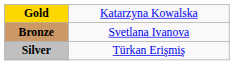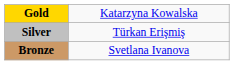 <table class="wikitable" style="text-align:center; " width="35%">
 <tr>
 <td bgcolor="gold"><strong>Gold</strong></td>
 <td><a href='#'>Katarzyna Kowalska</a><br>  <small><em></em></small></td>
 </tr>
 <tr>
+<td bgcolor="silver"><strong>Silver</strong></td>
+<td><a href='#'>Türkan Erişmiş</a><br>  <small><em></em></small></td>
+</tr>
+<tr>
 <td bgcolor="CC9966"><strong>Bronze</strong></td>
 <td><a href='#'>Svetlana Ivanova</a><br>  <small><em></em></small></td>
 </tr>
-<tr>
-<td bgcolor="silver"><strong>Silver</strong></td>
-<td><a href='#'>Türkan Erişmiş</a><br>  <small><em></em></small></td>
-</tr>
 </table>
